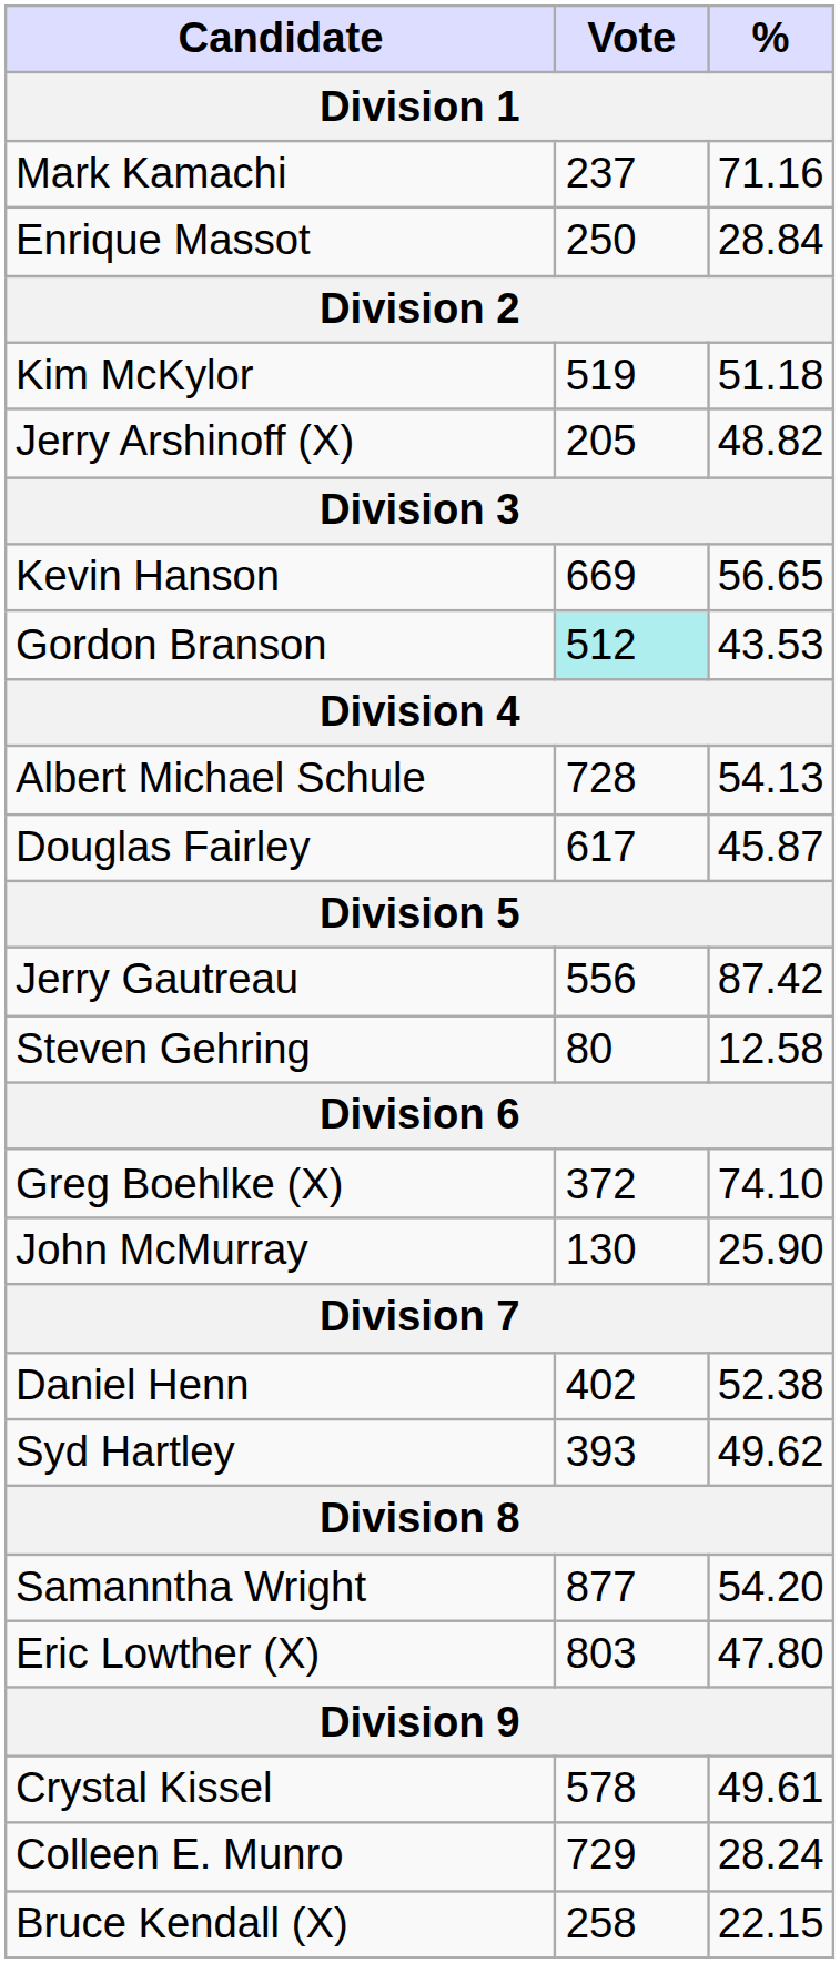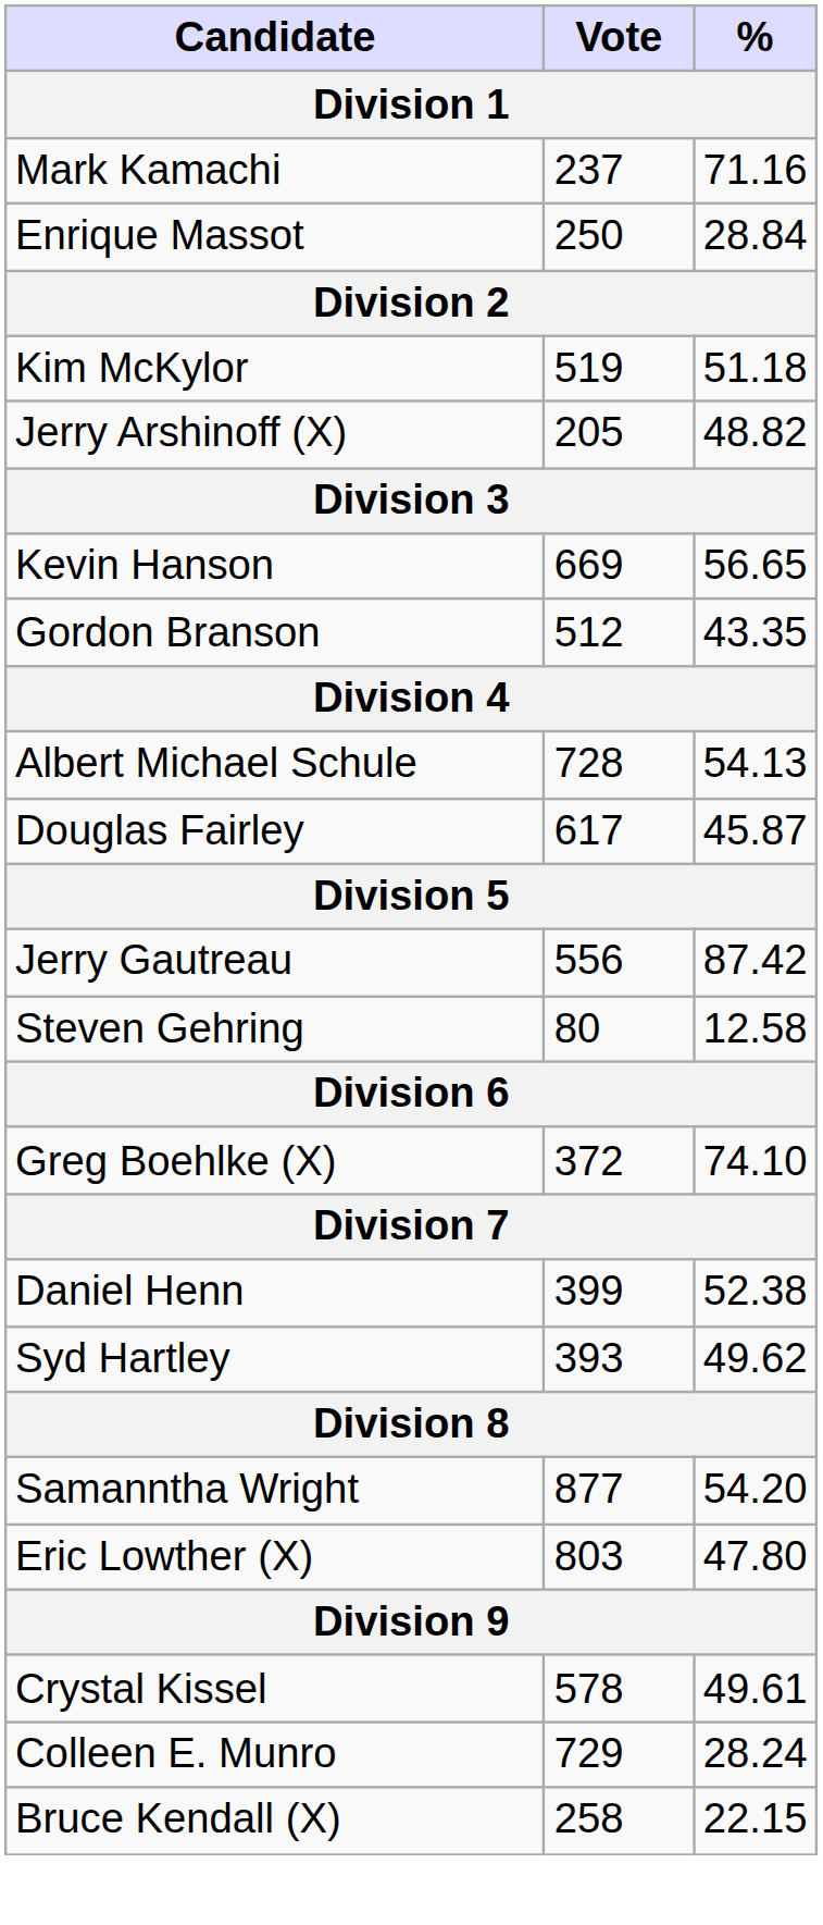 <table class="wikitable">
 <tr>
 <th style="background:#ddf; width:200px;">Candidate</th>
 <th style="background:#ddf; width:50px;">Vote</th>
 <th style="background:#ddf; width:30px;">%</th>
 </tr>
 <tr>
 <th colspan="3">Division 1</th>
 </tr>
 <tr>
 <td>Mark Kamachi</td>
 <td>237</td>
 <td>71.16</td>
 </tr>
 <tr>
 <td>Enrique Massot</td>
 <td>250</td>
 <td>28.84</td>
 </tr>
 <tr>
 <th colspan="3">Division 2</th>
 </tr>
 <tr>
 <td>Kim McKylor</td>
 <td>519</td>
 <td>51.18</td>
 </tr>
 <tr>
 <td>Jerry Arshinoff (X)</td>
 <td>205</td>
 <td>48.82</td>
 </tr>
 <tr>
 <th colspan="3">Division 3</th>
 </tr>
 <tr>
 <td>Kevin Hanson</td>
 <td>669</td>
 <td>56.65</td>
 </tr>
 <tr>
 <td>Gordon Branson</td>
-<td style="background: paleturquoise;">512</td>
-<td>43.53</td>
+<td>512</td>
+<td>43.35</td>
 </tr>
 <tr>
 <th colspan="3">Division 4</th>
 </tr>
 <tr>
 <td>Albert Michael Schule</td>
 <td>728</td>
 <td>54.13</td>
 </tr>
 <tr>
 <td>Douglas Fairley</td>
 <td>617</td>
 <td>45.87</td>
 </tr>
 <tr>
 <th colspan="3">Division 5</th>
 </tr>
 <tr>
 <td>Jerry Gautreau</td>
 <td>556</td>
 <td>87.42</td>
 </tr>
 <tr>
 <td>Steven Gehring</td>
 <td>80</td>
 <td>12.58</td>
 </tr>
 <tr>
 <th colspan="3">Division 6</th>
 </tr>
 <tr>
 <td>Greg Boehlke (X)</td>
 <td>372</td>
 <td>74.10</td>
 </tr>
 <tr>
-<td>John McMurray</td>
-<td>130</td>
-<td>25.90</td>
-</tr>
-<tr>
 <th colspan="3">Division 7</th>
 </tr>
 <tr>
 <td>Daniel Henn</td>
-<td>402</td>
+<td>399</td>
 <td>52.38</td>
 </tr>
 <tr>
 <td>Syd Hartley</td>
 <td>393</td>
 <td>49.62</td>
 </tr>
 <tr>
 <th colspan="3">Division 8</th>
 </tr>
 <tr>
 <td>Samanntha Wright</td>
 <td>877</td>
 <td>54.20</td>
 </tr>
 <tr>
 <td>Eric Lowther (X)</td>
 <td>803</td>
 <td>47.80</td>
 </tr>
 <tr>
 <th colspan="3">Division 9</th>
 </tr>
 <tr>
 <td>Crystal Kissel</td>
 <td>578</td>
 <td>49.61</td>
 </tr>
 <tr>
 <td>Colleen E. Munro</td>
 <td>729</td>
 <td>28.24</td>
 </tr>
 <tr>
 <td>Bruce Kendall (X)</td>
 <td>258</td>
 <td>22.15</td>
 </tr>
 </table>
